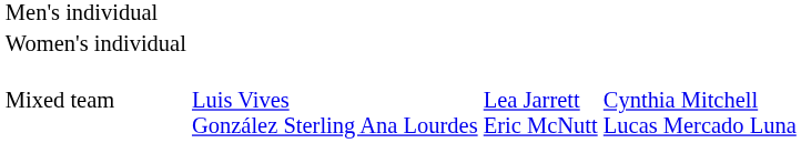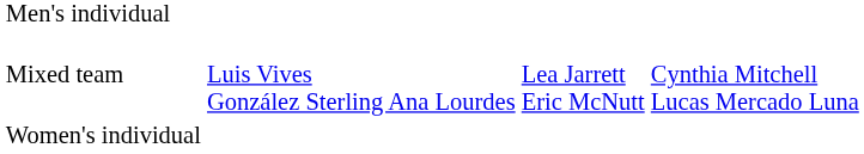 <table>
 <tr>
 <td>Men's individual</td>
-<td></td>
-<td></td>
-<td></td>
-</tr>
-<tr>
-<td>Women's individual</td>
 <td></td>
 <td></td>
 <td></td>
 </tr>
 <tr>
 <td>Mixed team</td>
 <td><br><a href='#'>Luis Vives</a><br><a href='#'>González Sterling Ana Lourdes</a></td>
 <td><br><a href='#'>Lea Jarrett</a><br><a href='#'>Eric McNutt</a></td>
 <td><br><a href='#'>Cynthia Mitchell</a><br><a href='#'>Lucas Mercado Luna</a></td>
 </tr>
+<tr>
+<td>Women's individual</td>
+<td></td>
+<td></td>
+<td></td>
+</tr>
 </table>
